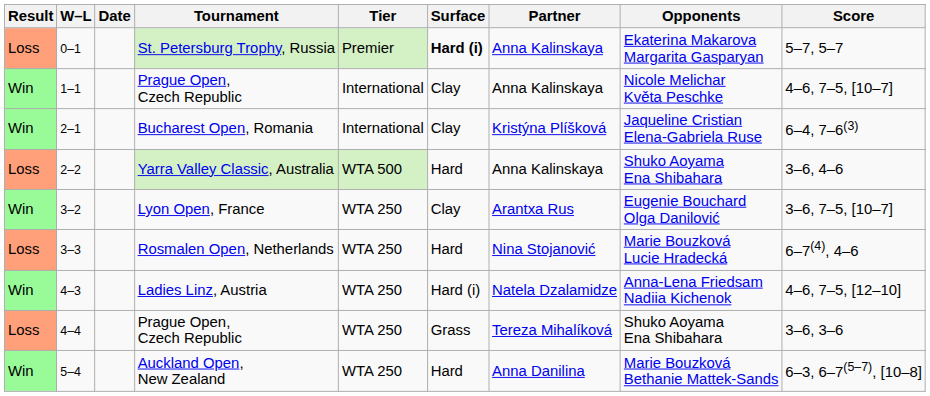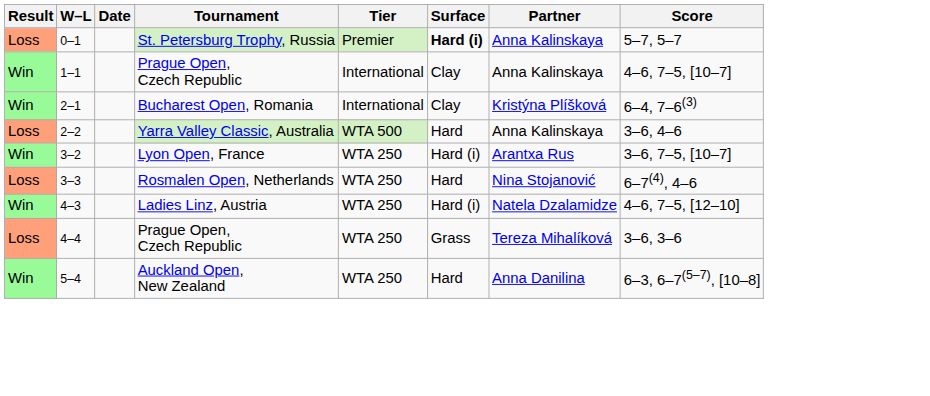 <table class="sortable wikitable">
 <tr>
 <th>Result</th>
 <th class="unsortable">W–L</th>
 <th>Date</th>
 <th>Tournament</th>
 <th>Tier</th>
 <th>Surface</th>
 <th>Partner</th>
-<th>Opponents</th>
 <th class="unsortable">Score</th>
 </tr>
 <tr>
 <td style="background:#ffa07a;">Loss</td>
 <td><small>0–1</small></td>
 <td><a href='#'></a></td>
 <td style="background:#d4f1c5;"><a href='#'>St. Petersburg Trophy</a>, Russia</td>
 <td style="background:#d4f1c5;">Premier</td>
 <td><strong>Hard (i)</strong></td>
 <td> <a href='#'>Anna Kalinskaya</a></td>
-<td> <a href='#'>Ekaterina Makarova</a> <br>  <a href='#'>Margarita Gasparyan</a></td>
 <td>5–7, 5–7</td>
 </tr>
 <tr>
 <td style="background:#98fb98;">Win</td>
 <td><small>1–1</small></td>
 <td><a href='#'></a></td>
 <td><a href='#'>Prague Open</a>, <br>Czech Republic</td>
 <td>International</td>
 <td>Clay</td>
 <td> Anna Kalinskaya</td>
-<td> <a href='#'>Nicole Melichar</a> <br>  <a href='#'>Květa Peschke</a></td>
 <td>4–6, 7–5, [10–7]</td>
 </tr>
 <tr>
 <td style="background:#98fb98;">Win</td>
 <td><small>2–1</small></td>
 <td><a href='#'></a></td>
 <td><a href='#'>Bucharest Open</a>, Romania</td>
 <td>International</td>
 <td>Clay</td>
 <td> <a href='#'>Kristýna Plíšková</a></td>
-<td> <a href='#'>Jaqueline Cristian</a> <br>  <a href='#'>Elena-Gabriela Ruse</a></td>
 <td>6–4, 7–6<sup>(3)</sup></td>
 </tr>
 <tr>
 <td style="background:#ffa07a;">Loss</td>
 <td><small>2–2</small></td>
 <td><a href='#'></a></td>
 <td style="background:#d4f1c5;"><a href='#'>Yarra Valley Classic</a>, Australia</td>
 <td style="background:#d4f1c5;">WTA 500</td>
 <td>Hard</td>
 <td> Anna Kalinskaya</td>
-<td> <a href='#'>Shuko Aoyama</a> <br>  <a href='#'>Ena Shibahara</a></td>
 <td>3–6, 4–6</td>
 </tr>
 <tr>
 <td style="background:#98fb98;">Win</td>
 <td><small>3–2</small></td>
 <td><a href='#'></a></td>
 <td><a href='#'>Lyon Open</a>, France</td>
 <td>WTA 250</td>
-<td>Clay</td>
+<td>Hard (i)</td>
 <td> <a href='#'>Arantxa Rus</a></td>
-<td> <a href='#'>Eugenie Bouchard</a> <br>  <a href='#'>Olga Danilović</a></td>
 <td>3–6, 7–5, [10–7]</td>
 </tr>
 <tr>
 <td style="background:#ffa07a;">Loss</td>
 <td><small>3–3</small></td>
 <td><a href='#'></a></td>
 <td><a href='#'>Rosmalen Open</a>, Netherlands</td>
 <td>WTA 250</td>
 <td>Hard</td>
 <td> <a href='#'>Nina Stojanović</a></td>
-<td> <a href='#'>Marie Bouzková</a> <br>  <a href='#'>Lucie Hradecká</a></td>
 <td>6–7<sup>(4)</sup>, 4–6</td>
 </tr>
 <tr>
 <td style="background:#98fb98;">Win</td>
 <td><small>4–3</small></td>
 <td><a href='#'></a></td>
 <td><a href='#'>Ladies Linz</a>, Austria</td>
 <td>WTA 250</td>
 <td>Hard (i)</td>
 <td> <a href='#'>Natela Dzalamidze</a></td>
-<td> <a href='#'>Anna-Lena Friedsam</a> <br>  <a href='#'>Nadiia Kichenok</a></td>
 <td>4–6, 7–5, [12–10]</td>
 </tr>
 <tr>
 <td style="background:#ffa07a;">Loss</td>
 <td><small>4–4</small></td>
 <td><a href='#'></a></td>
 <td>Prague Open, <br>Czech Republic</td>
 <td>WTA 250</td>
 <td>Grass</td>
 <td> <a href='#'>Tereza Mihalíková</a></td>
-<td> Shuko Aoyama <br>  Ena Shibahara</td>
 <td>3–6, 3–6</td>
 </tr>
 <tr>
 <td bgcolor=98FB98>Win</td>
 <td><small>5–4</small></td>
 <td><a href='#'></a></td>
 <td><a href='#'>Auckland Open</a>, <br>New Zealand</td>
 <td>WTA 250</td>
 <td>Hard</td>
 <td> <a href='#'>Anna Danilina</a></td>
-<td> <a href='#'>Marie Bouzková</a> <br>  <a href='#'>Bethanie Mattek-Sands</a></td>
 <td>6–3, 6–7<sup>(5–7)</sup>, [10–8]</td>
 </tr>
 </table>
